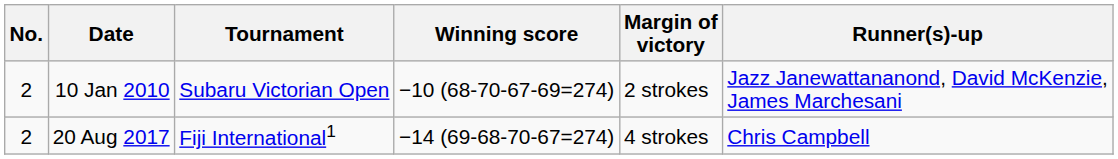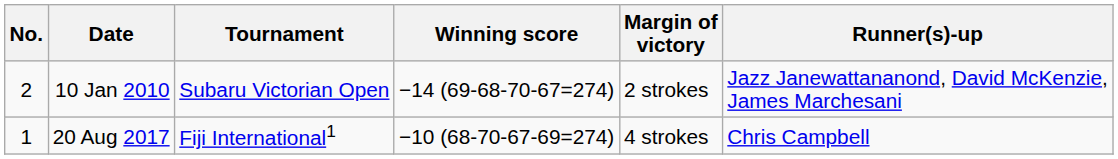 <table class="wikitable" style="font-size:95%;">
 <tr>
 <th>No.</th>
 <th>Date</th>
 <th>Tournament</th>
 <th>Winning score</th>
 <th>Margin of<br>victory</th>
 <th>Runner(s)-up</th>
 </tr>
 <tr>
 <td align=center>2</td>
 <td align=right>10 Jan <a href='#'>2010</a></td>
 <td><a href='#'>Subaru Victorian Open</a></td>
-<td>−10 (68-70-67-69=274)</td>
+<td>−14 (69-68-70-67=274)</td>
 <td>2 strokes</td>
 <td> <a href='#'>Jazz Janewattananond</a>,  <a href='#'>David McKenzie</a>,<br> <a href='#'>James Marchesani</a></td>
 </tr>
 <tr>
-<td align=center>2</td>
+<td align=center>1</td>
 <td align=right>20 Aug <a href='#'>2017</a></td>
 <td><a href='#'>Fiji International</a><sup>1</sup></td>
-<td>−14 (69-68-70-67=274)</td>
+<td>−10 (68-70-67-69=274)</td>
 <td>4 strokes</td>
 <td> <a href='#'>Chris Campbell</a></td>
 </tr>
 </table>
